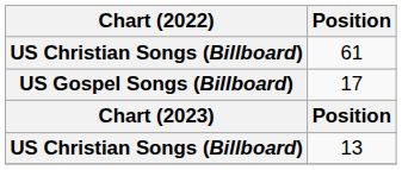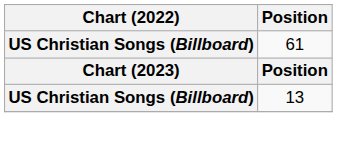 <table class="wikitable plainrowheaders" style="text-align:center">
 <tr>
 <th scope="col">Chart (2022)</th>
 <th scope="col">Position</th>
 </tr>
 <tr>
 <th scope="row">US Christian Songs (<em>Billboard</em>)</th>
 <td>61</td>
-</tr>
-<tr>
-<th scope="row">US Gospel Songs (<em>Billboard</em>)</th>
-<td>17</td>
 </tr>
 <tr>
 <th scope="col">Chart (2023)</th>
 <th scope="col">Position</th>
 </tr>
 <tr>
 <th scope="row">US Christian Songs (<em>Billboard</em>)</th>
 <td>13</td>
 </tr>
 <tr>
 </tr>
 </table>
